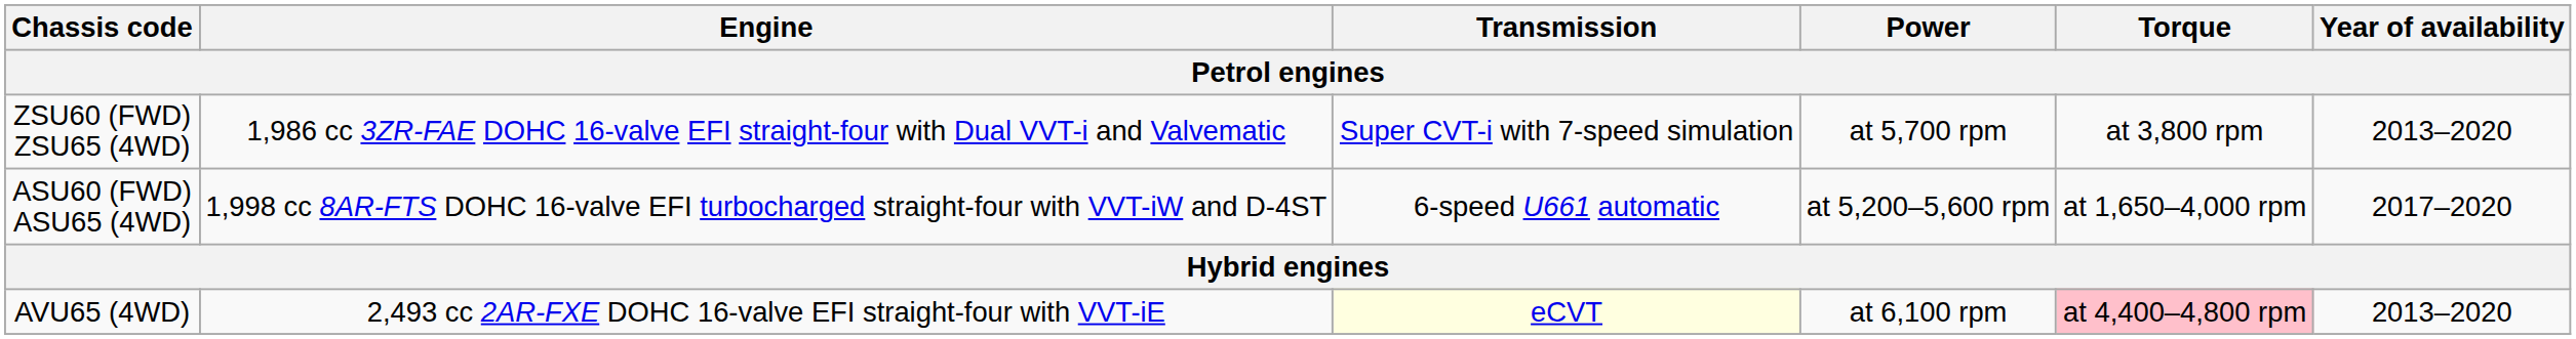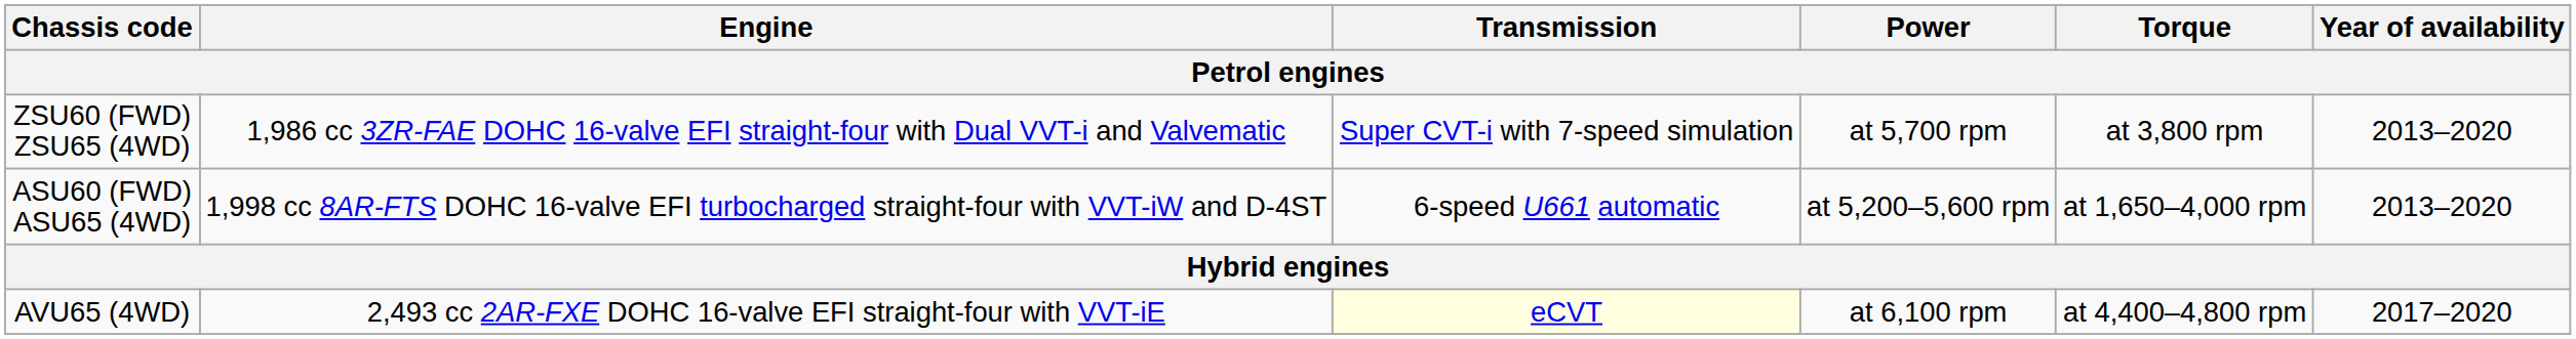 <table class="wikitable" style="text-align:center; font-size:90%;">
 <tr>
 <th>Chassis code</th>
 <th>Engine</th>
 <th>Transmission</th>
 <th>Power</th>
 <th>Torque</th>
 <th>Year of availability</th>
 </tr>
 <tr>
 <th colspan="7">Petrol engines</th>
 </tr>
 <tr>
 <td>ZSU60 (FWD)<br>ZSU65 (4WD)</td>
 <td>1,986 cc <em><a href='#'>3ZR-FAE</a></em> <a href='#'>DOHC</a> <a href='#'>16-valve</a> <a href='#'>EFI</a> <a href='#'>straight-four</a> with <a href='#'>Dual VVT-i</a> and <a href='#'>Valvematic</a></td>
 <td><a href='#'>Super CVT-i</a> with 7-speed simulation</td>
 <td> at 5,700 rpm</td>
 <td> at 3,800 rpm</td>
 <td>2013–2020</td>
 </tr>
 <tr>
 <td>ASU60 (FWD)<br>ASU65 (4WD)</td>
 <td>1,998 cc <em><a href='#'>8AR-FTS</a></em> DOHC 16-valve EFI <a href='#'>turbocharged</a> straight-four with <a href='#'>VVT-iW</a> and D-4ST</td>
 <td>6-speed <em><a href='#'>U661</a></em> <a href='#'>automatic</a></td>
 <td> at 5,200–5,600 rpm</td>
 <td> at 1,650–4,000 rpm</td>
-<td>2017–2020</td>
+<td>2013–2020</td>
 </tr>
 <tr>
 <th colspan="7">Hybrid engines</th>
 </tr>
 <tr>
 <td>AVU65 (4WD)</td>
 <td>2,493 cc <em><a href='#'>2AR-FXE</a></em> DOHC 16-valve EFI straight-four with <a href='#'>VVT-iE</a></td>
 <td style="background: lightyellow;"><a href='#'>eCVT</a></td>
 <td> at 6,100 rpm</td>
-<td style="background: pink;"> at 4,400–4,800 rpm</td>
-<td>2013–2020</td>
+<td> at 4,400–4,800 rpm</td>
+<td>2017–2020</td>
 </tr>
 </table>
